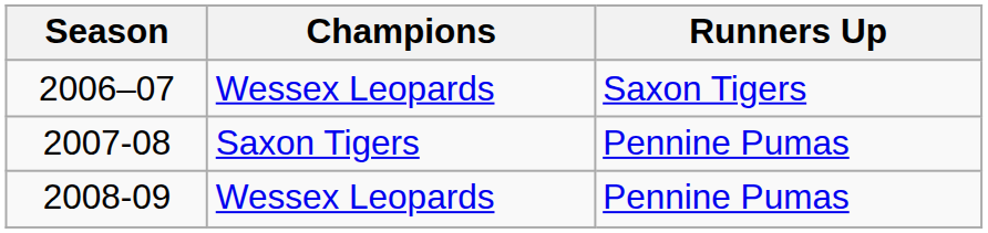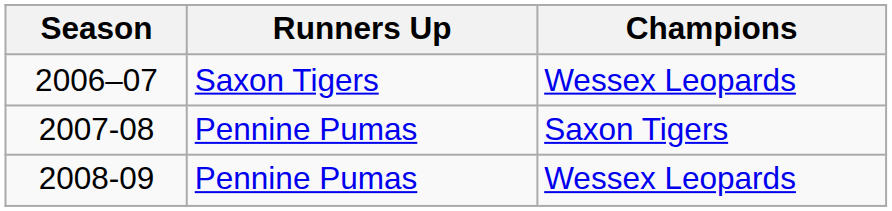 <table class="wikitable" style="text-align:centre; margin-left:1em;">
 <tr>
 <th style="width:85px">Season</th>
+<th style="width:170px">Runners Up</th>
 <th style="width:170px">Champions</th>
-<th style="width:170px">Runners Up</th>
 </tr>
 <tr>
 <td style="text-align:center">2006–07</td>
+<td><a href='#'>Saxon Tigers</a></td>
 <td><a href='#'>Wessex Leopards</a></td>
+</tr>
+<tr>
+<td style="text-align:center">2007-08</td>
+<td><a href='#'>Pennine Pumas</a></td>
 <td><a href='#'>Saxon Tigers</a></td>
 </tr>
 <tr>
-<td style="text-align:center">2007-08</td>
-<td><a href='#'>Saxon Tigers</a></td>
+<td style="text-align:center">2008-09</td>
 <td><a href='#'>Pennine Pumas</a></td>
-</tr>
-<tr>
-<td style="text-align:center">2008-09</td>
 <td><a href='#'>Wessex Leopards</a></td>
-<td><a href='#'>Pennine Pumas</a></td>
 </tr>
 </table>
